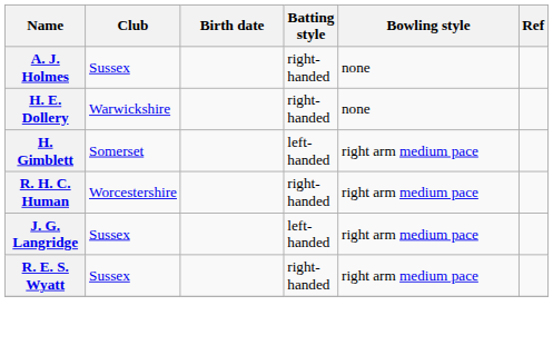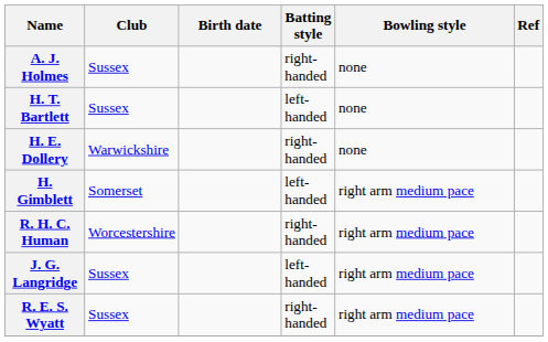 <table class="wikitable plainrowheaders" style="font-size:95%; width:90%;">
 <tr>
 <th scope="col" width="15%">Name</th>
 <th scope="col" width="15%">Club</th>
 <th scope="col" width="20%">Birth date</th>
 <th scope="col" width="10%">Batting style</th>
 <th scope="col" width="35%">Bowling style</th>
 <th scope="col" width="5%">Ref</th>
 </tr>
 <tr>
 <th scope="row"><a href='#'>A. J. Holmes</a></th>
 <td><a href='#'>Sussex</a></td>
 <td></td>
 <td>right-handed</td>
+<td>none</td>
+<td></td>
+</tr>
+<tr>
+<th scope="row"><a href='#'>H. T. Bartlett</a></th>
+<td><a href='#'>Sussex</a></td>
+<td></td>
+<td>left-handed</td>
 <td>none</td>
 <td></td>
 </tr>
 <tr>
 <th scope="row"><a href='#'>H. E. Dollery</a></th>
 <td><a href='#'>Warwickshire</a></td>
 <td></td>
 <td>right-handed</td>
 <td>none</td>
 <td></td>
 </tr>
 <tr>
 <th scope="row"><a href='#'>H. Gimblett</a></th>
 <td><a href='#'>Somerset</a></td>
 <td></td>
 <td>left-handed</td>
 <td>right arm <a href='#'>medium pace</a></td>
 <td></td>
 </tr>
 <tr>
 <th scope="row"><a href='#'>R. H. C. Human</a></th>
 <td><a href='#'>Worcestershire</a></td>
 <td></td>
 <td>right-handed</td>
 <td>right arm <a href='#'>medium pace</a></td>
 <td></td>
 </tr>
 <tr>
 <th scope="row"><a href='#'>J. G. Langridge</a></th>
 <td><a href='#'>Sussex</a></td>
 <td></td>
 <td>left-handed</td>
 <td>right arm <a href='#'>medium pace</a></td>
 <td></td>
 </tr>
 <tr>
 <th scope="row"><a href='#'>R. E. S. Wyatt</a></th>
 <td><a href='#'>Sussex</a></td>
 <td></td>
 <td>right-handed</td>
 <td>right arm <a href='#'>medium pace</a></td>
 <td></td>
 </tr>
 <tr>
 </tr>
 </table>
